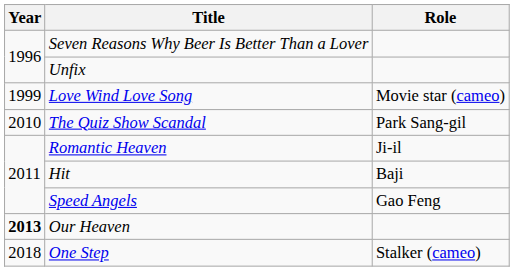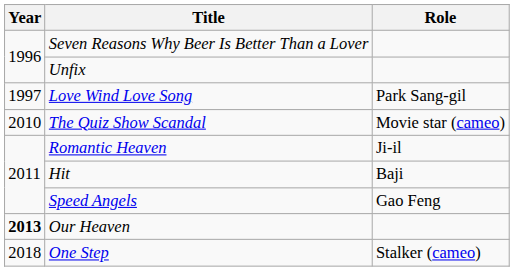 <table class="wikitable sortable">
 <tr>
 <th>Year</th>
 <th>Title</th>
 <th>Role</th>
 </tr>
 <tr>
 <td rowspan=2>1996</td>
 <td><em>Seven Reasons Why Beer Is Better Than a Lover</em></td>
 <td></td>
 </tr>
 <tr>
 <td><em>Unfix</em></td>
 <td></td>
 </tr>
 <tr>
-<td>1999</td>
+<td>1997</td>
 <td><em><a href='#'>Love Wind Love Song</a></em></td>
-<td>Movie star (<a href='#'>cameo</a>)</td>
+<td>Park Sang-gil</td>
 </tr>
 <tr>
 <td>2010</td>
 <td><em><a href='#'>The Quiz Show Scandal</a></em></td>
-<td>Park Sang-gil</td>
+<td>Movie star (<a href='#'>cameo</a>)</td>
 </tr>
 <tr>
 <td rowspan=3>2011</td>
 <td><em><a href='#'>Romantic Heaven</a></em></td>
 <td>Ji-il</td>
 </tr>
 <tr>
 <td><em>Hit</em></td>
 <td>Baji</td>
 </tr>
 <tr>
 <td><em><a href='#'>Speed Angels</a></em></td>
 <td>Gao Feng</td>
 </tr>
 <tr>
 <td><strong>2013</strong></td>
 <td><em>Our Heaven</em></td>
 <td></td>
 </tr>
 <tr>
 <td>2018</td>
 <td><em><a href='#'>One Step</a></em></td>
 <td>Stalker (<a href='#'>cameo</a>)</td>
 </tr>
 </table>
